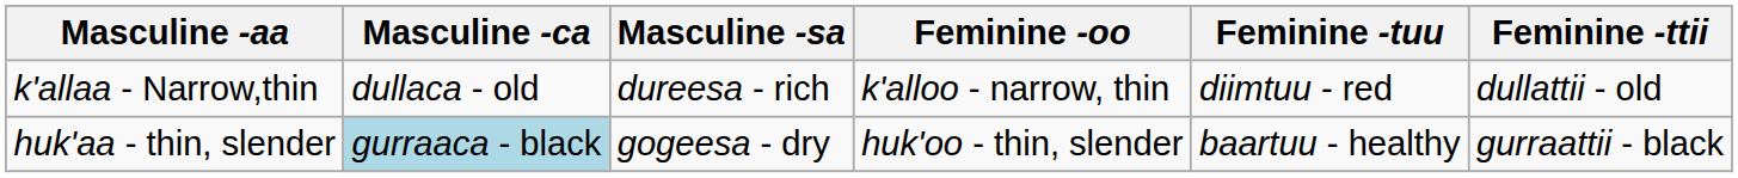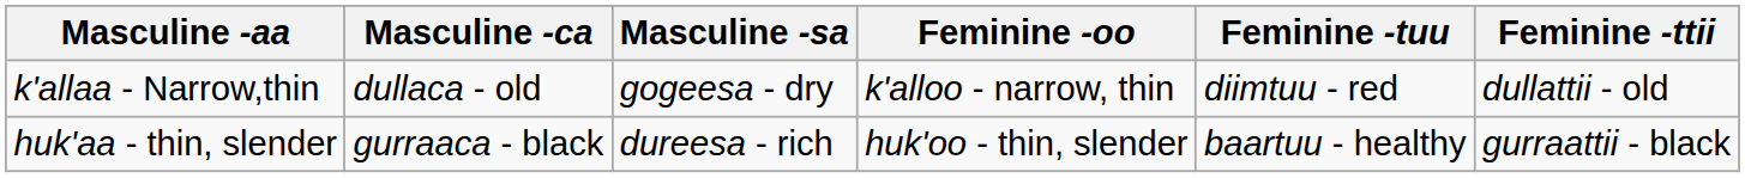 <table class="wikitable">
 <tr>
 <th>Masculine <em>-aa</em></th>
 <th>Masculine <em>-ca</em></th>
 <th>Masculine <em>-sa</em></th>
 <th>Feminine <em>-oo</em></th>
 <th>Feminine <em>-tuu</em></th>
 <th>Feminine <em>-ttii</em></th>
 </tr>
 <tr>
 <td><em>k'allaa</em> - Narrow,thin</td>
 <td><em>dullaca</em> - old</td>
-<td><em>dureesa</em> - rich</td>
+<td><em>gogeesa</em> - dry</td>
 <td><em>k'alloo</em> - narrow, thin</td>
 <td><em>diimtuu</em> - red</td>
 <td><em>dullattii</em> - old</td>
 </tr>
 <tr>
 <td><em>huk'aa</em> - thin, slender</td>
-<td style="background: lightblue;"><em>gurraaca</em> - black</td>
-<td><em>gogeesa</em> - dry</td>
+<td><em>gurraaca</em> - black</td>
+<td><em>dureesa</em> - rich</td>
 <td><em>huk'oo</em> - thin, slender</td>
 <td><em>baartuu</em> - healthy</td>
 <td><em>gurraattii</em> - black</td>
 </tr>
 </table>
